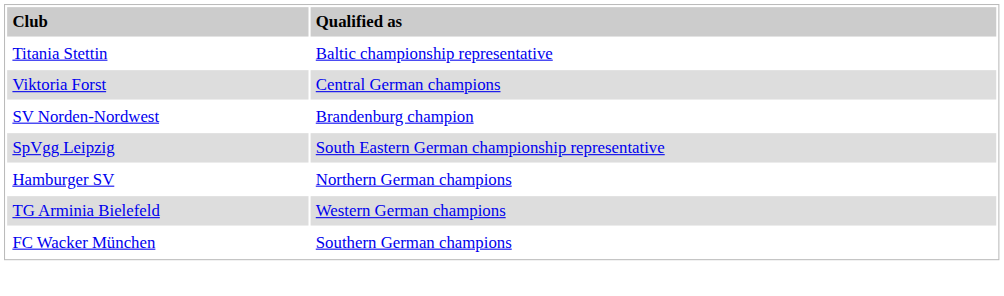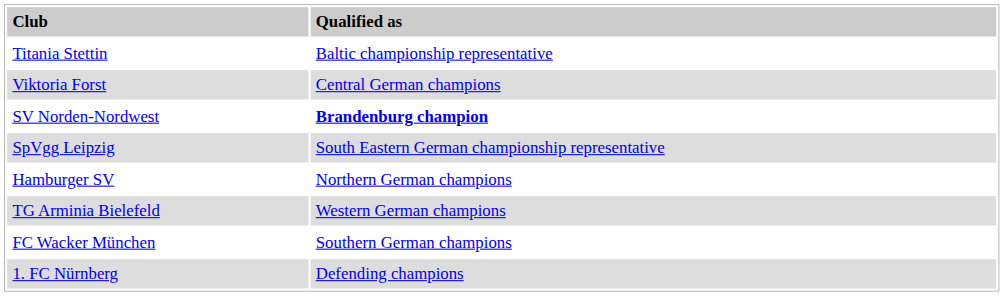 <table style="border:1px solid #bbb;background:#fff;" cellpadding="5" cellspacing="2" width="75%">
 <tr style="background:#ccc;font-weight:bold">
 <td>Club</td>
 <td>Qualified as</td>
 </tr>
 <tr>
 <td><a href='#'>Titania Stettin</a></td>
 <td><a href='#'>Baltic championship representative</a></td>
 </tr>
 <tr style="background:#ddd">
 <td><a href='#'>Viktoria Forst</a></td>
 <td><a href='#'>Central German champions</a></td>
 </tr>
 <tr>
 <td><a href='#'>SV Norden-Nordwest</a></td>
-<td><a href='#'>Brandenburg champion</a></td>
+<td><strong><a href='#'>Brandenburg champion</a></strong></td>
 </tr>
 <tr style="background:#ddd">
 <td><a href='#'>SpVgg Leipzig</a></td>
 <td><a href='#'>South Eastern German championship representative</a></td>
 </tr>
 <tr>
 <td><a href='#'>Hamburger SV</a></td>
 <td><a href='#'>Northern German champions</a></td>
 </tr>
 <tr style="background:#ddd">
 <td><a href='#'>TG Arminia Bielefeld</a></td>
 <td><a href='#'>Western German champions</a></td>
 </tr>
 <tr>
 <td><a href='#'>FC Wacker München</a></td>
 <td><a href='#'>Southern German champions</a></td>
 </tr>
+<tr style="background:#ddd">
+<td><a href='#'>1. FC Nürnberg</a></td>
+<td><a href='#'>Defending champions</a></td>
+</tr>
 </table>
